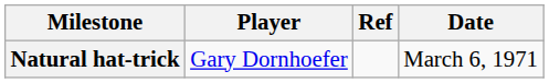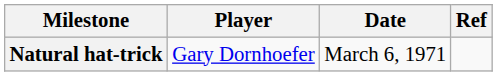 <table class="wikitable">
 <tr>
 <th scope="col">Milestone</th>
 <th scope="col">Player</th>
+<th scope="col">Date</th>
 <th scope="col">Ref</th>
-<th scope="col">Date</th>
 </tr>
 <tr>
 <th scope="row">Natural hat-trick</th>
 <td><a href='#'>Gary Dornhoefer</a></td>
+<td>March 6, 1971</td>
 <td></td>
-<td>March 6, 1971</td>
 </tr>
 </table>
